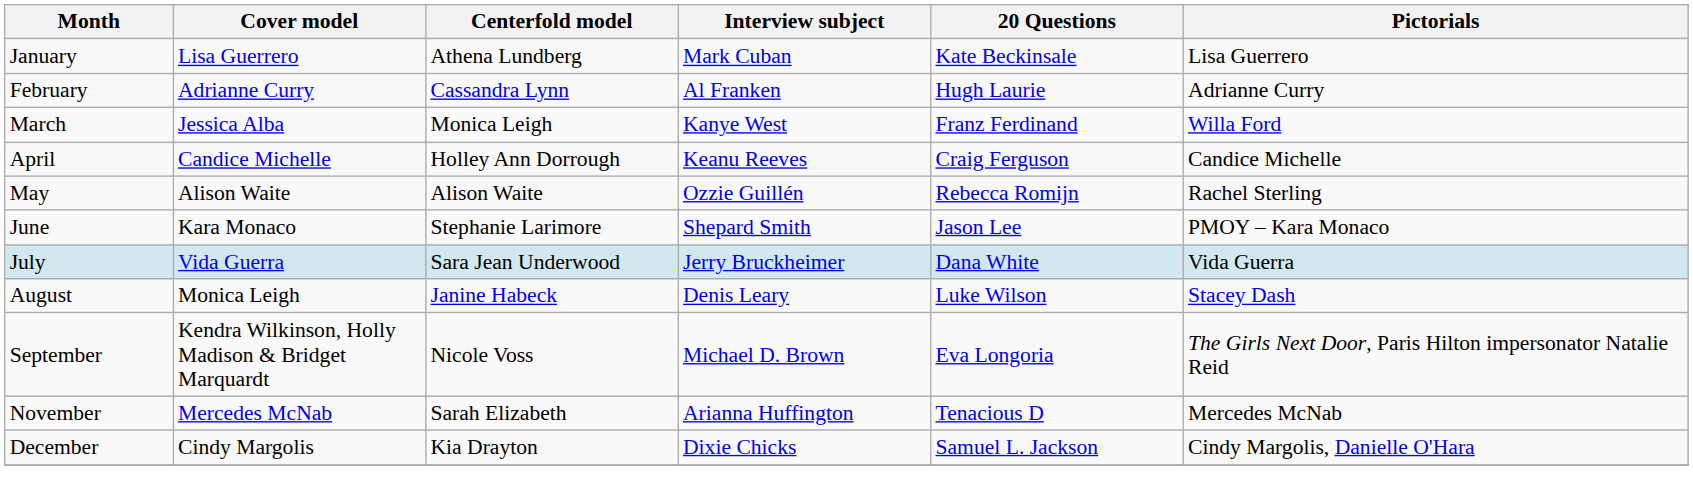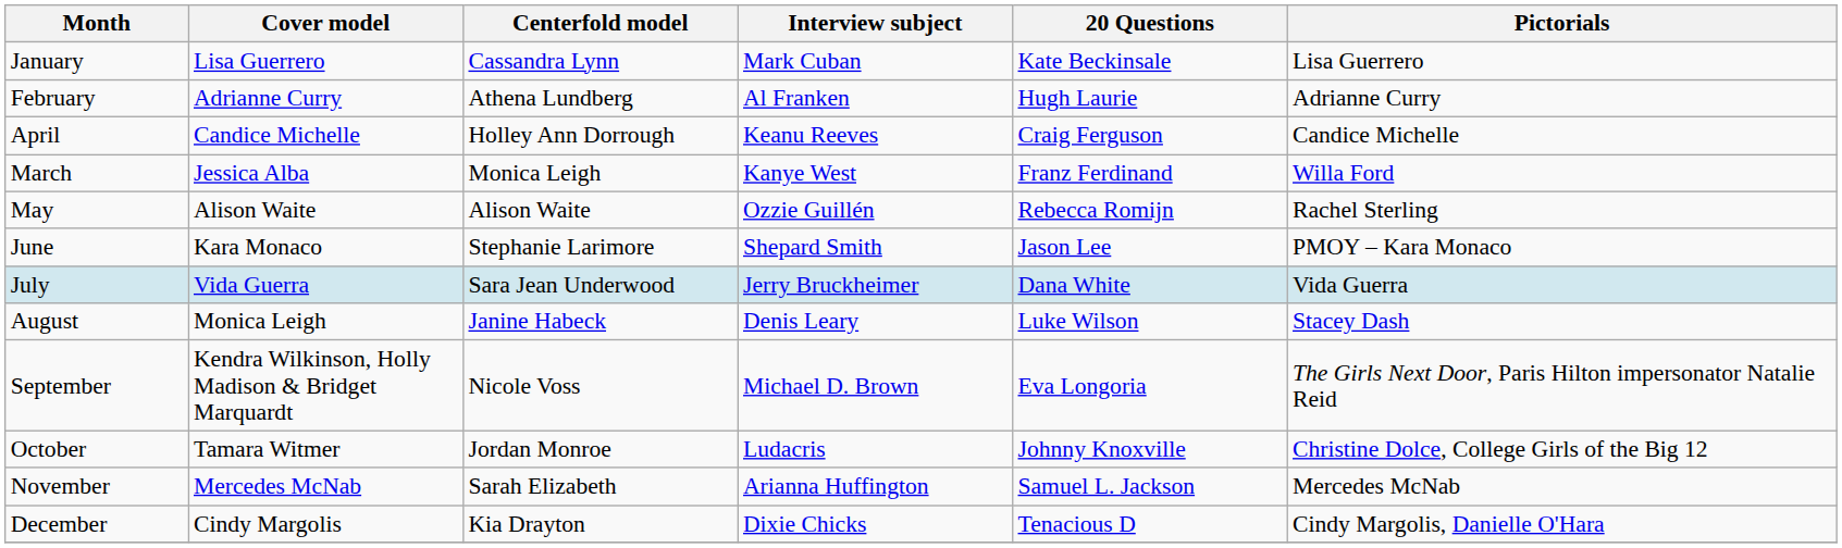 <table class="wikitable">
 <tr>
 <th width="10%">Month</th>
 <th width="15%">Cover model</th>
 <th width="15%">Centerfold model</th>
 <th width="15%">Interview subject</th>
 <th width="15%">20 Questions</th>
 <th width="30%">Pictorials</th>
 </tr>
 <tr>
 <td>January</td>
 <td><a href='#'>Lisa Guerrero</a></td>
-<td>Athena Lundberg</td>
+<td><a href='#'>Cassandra Lynn</a></td>
 <td><a href='#'>Mark Cuban</a></td>
 <td><a href='#'>Kate Beckinsale</a></td>
 <td>Lisa Guerrero</td>
 </tr>
 <tr>
 <td>February</td>
 <td><a href='#'>Adrianne Curry</a></td>
-<td><a href='#'>Cassandra Lynn</a></td>
+<td>Athena Lundberg</td>
 <td><a href='#'>Al Franken</a></td>
 <td><a href='#'>Hugh Laurie</a></td>
 <td>Adrianne Curry</td>
+</tr>
+<tr>
+<td>April</td>
+<td><a href='#'>Candice Michelle</a></td>
+<td>Holley Ann Dorrough</td>
+<td><a href='#'>Keanu Reeves</a></td>
+<td><a href='#'>Craig Ferguson</a></td>
+<td>Candice Michelle</td>
 </tr>
 <tr>
 <td>March</td>
 <td><a href='#'>Jessica Alba</a></td>
 <td>Monica Leigh</td>
 <td><a href='#'>Kanye West</a></td>
 <td><a href='#'>Franz Ferdinand</a></td>
 <td><a href='#'>Willa Ford</a></td>
-</tr>
-<tr>
-<td>April</td>
-<td><a href='#'>Candice Michelle</a></td>
-<td>Holley Ann Dorrough</td>
-<td><a href='#'>Keanu Reeves</a></td>
-<td><a href='#'>Craig Ferguson</a></td>
-<td>Candice Michelle</td>
 </tr>
 <tr>
 <td>May</td>
 <td>Alison Waite</td>
 <td>Alison Waite</td>
 <td><a href='#'>Ozzie Guillén</a></td>
 <td><a href='#'>Rebecca Romijn</a></td>
 <td>Rachel Sterling</td>
 </tr>
 <tr>
 <td>June</td>
 <td>Kara Monaco</td>
 <td>Stephanie Larimore</td>
 <td><a href='#'>Shepard Smith</a></td>
 <td><a href='#'>Jason Lee</a></td>
 <td>PMOY – Kara Monaco</td>
 </tr>
 <tr style="background:#D1E8EF;">
 <td>July</td>
 <td><a href='#'>Vida Guerra</a></td>
 <td>Sara Jean Underwood</td>
 <td><a href='#'>Jerry Bruckheimer</a></td>
 <td><a href='#'>Dana White</a></td>
 <td>Vida Guerra</td>
 </tr>
 <tr>
 <td>August</td>
 <td>Monica Leigh</td>
 <td><a href='#'>Janine Habeck</a></td>
 <td><a href='#'>Denis Leary</a></td>
 <td><a href='#'>Luke Wilson</a></td>
 <td><a href='#'>Stacey Dash</a></td>
 </tr>
 <tr>
 <td>September</td>
 <td>Kendra Wilkinson, Holly Madison & Bridget Marquardt</td>
 <td>Nicole Voss</td>
 <td><a href='#'>Michael D. Brown</a></td>
 <td><a href='#'>Eva Longoria</a></td>
 <td><em>The Girls Next Door</em>, Paris Hilton impersonator Natalie Reid</td>
 </tr>
 <tr>
+<td>October</td>
+<td>Tamara Witmer</td>
+<td>Jordan Monroe</td>
+<td><a href='#'>Ludacris</a></td>
+<td><a href='#'>Johnny Knoxville</a></td>
+<td><a href='#'>Christine Dolce</a>, College Girls of the Big 12</td>
+</tr>
+<tr>
 <td>November</td>
 <td><a href='#'>Mercedes McNab</a></td>
 <td>Sarah Elizabeth</td>
 <td><a href='#'>Arianna Huffington</a></td>
-<td><a href='#'>Tenacious D</a></td>
+<td><a href='#'>Samuel L. Jackson</a></td>
 <td>Mercedes McNab</td>
 </tr>
 <tr>
 <td>December</td>
 <td>Cindy Margolis</td>
 <td>Kia Drayton</td>
 <td><a href='#'>Dixie Chicks</a></td>
-<td><a href='#'>Samuel L. Jackson</a></td>
+<td><a href='#'>Tenacious D</a></td>
 <td>Cindy Margolis, <a href='#'>Danielle O'Hara</a></td>
 </tr>
 <tr>
 </tr>
 </table>
